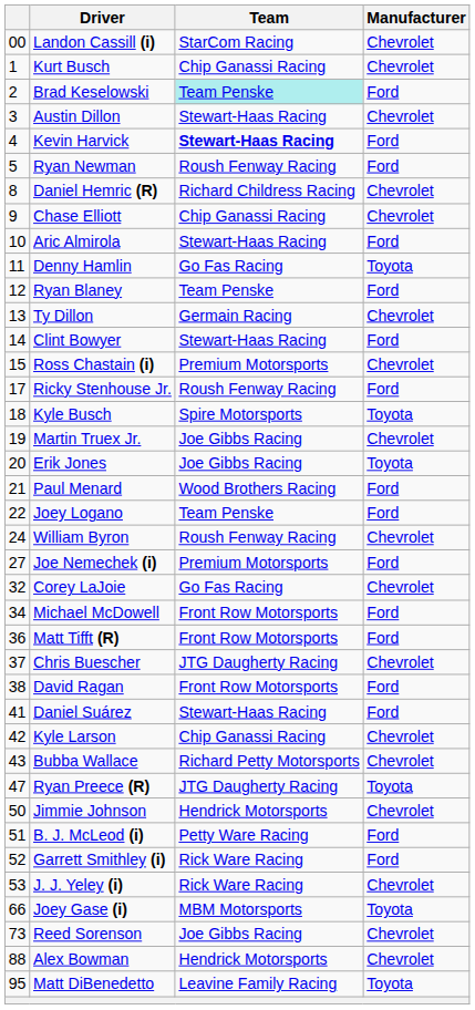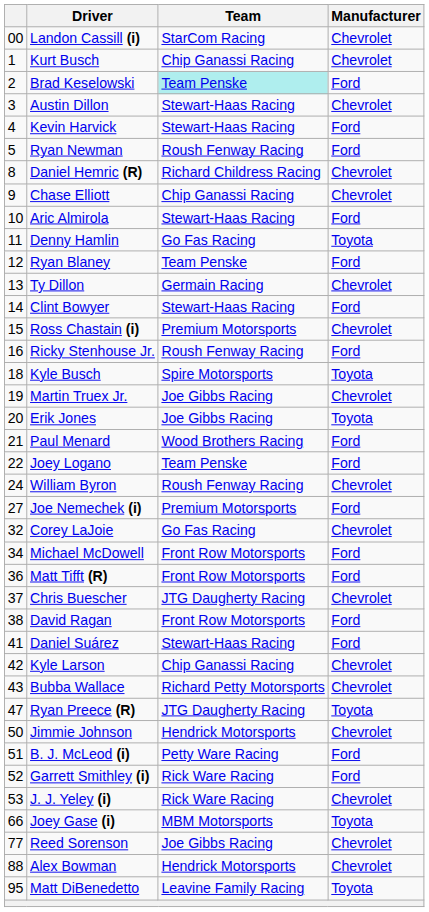 <table class="wikitable" style="font-size:95%">
 <tr>
 <th></th>
 <th>Driver</th>
 <th>Team</th>
 <th>Manufacturer</th>
 </tr>
 <tr>
 <td>00</td>
 <td><a href='#'>Landon Cassill</a> <strong>(i)</strong></td>
 <td><a href='#'>StarCom Racing</a></td>
 <td><a href='#'>Chevrolet</a></td>
 </tr>
 <tr>
 <td>1</td>
 <td><a href='#'>Kurt Busch</a></td>
 <td><a href='#'>Chip Ganassi Racing</a></td>
 <td><a href='#'>Chevrolet</a></td>
 </tr>
 <tr>
 <td>2</td>
 <td><a href='#'>Brad Keselowski</a></td>
 <td style="background: paleturquoise;"><a href='#'>Team Penske</a></td>
 <td><a href='#'>Ford</a></td>
 </tr>
 <tr>
 <td>3</td>
 <td><a href='#'>Austin Dillon</a></td>
 <td><a href='#'>Stewart-Haas Racing</a></td>
 <td><a href='#'>Chevrolet</a></td>
 </tr>
 <tr>
 <td>4</td>
 <td><a href='#'>Kevin Harvick</a></td>
-<td><strong><a href='#'>Stewart-Haas Racing</a></strong></td>
+<td><a href='#'>Stewart-Haas Racing</a></td>
 <td><a href='#'>Ford</a></td>
 </tr>
 <tr>
 <td>5</td>
 <td><a href='#'>Ryan Newman</a></td>
 <td><a href='#'>Roush Fenway Racing</a></td>
 <td><a href='#'>Ford</a></td>
 </tr>
 <tr>
 <td>8</td>
 <td><a href='#'>Daniel Hemric</a> <strong>(R)</strong></td>
 <td><a href='#'>Richard Childress Racing</a></td>
 <td><a href='#'>Chevrolet</a></td>
 </tr>
 <tr>
 <td>9</td>
 <td><a href='#'>Chase Elliott</a></td>
 <td><a href='#'>Chip Ganassi Racing</a></td>
 <td><a href='#'>Chevrolet</a></td>
 </tr>
 <tr>
 <td>10</td>
 <td><a href='#'>Aric Almirola</a></td>
 <td><a href='#'>Stewart-Haas Racing</a></td>
 <td><a href='#'>Ford</a></td>
 </tr>
 <tr>
 <td>11</td>
 <td><a href='#'>Denny Hamlin</a></td>
 <td><a href='#'>Go Fas Racing</a></td>
 <td><a href='#'>Toyota</a></td>
 </tr>
 <tr>
 <td>12</td>
 <td><a href='#'>Ryan Blaney</a></td>
 <td><a href='#'>Team Penske</a></td>
 <td><a href='#'>Ford</a></td>
 </tr>
 <tr>
 <td>13</td>
 <td><a href='#'>Ty Dillon</a></td>
 <td><a href='#'>Germain Racing</a></td>
 <td><a href='#'>Chevrolet</a></td>
 </tr>
 <tr>
 <td>14</td>
 <td><a href='#'>Clint Bowyer</a></td>
 <td><a href='#'>Stewart-Haas Racing</a></td>
 <td><a href='#'>Ford</a></td>
 </tr>
 <tr>
 <td>15</td>
 <td><a href='#'>Ross Chastain</a> <strong>(i)</strong></td>
 <td><a href='#'>Premium Motorsports</a></td>
 <td><a href='#'>Chevrolet</a></td>
 </tr>
 <tr>
-<td>17</td>
+<td>16</td>
 <td><a href='#'>Ricky Stenhouse Jr.</a></td>
 <td><a href='#'>Roush Fenway Racing</a></td>
 <td><a href='#'>Ford</a></td>
 </tr>
 <tr>
 <td>18</td>
 <td><a href='#'>Kyle Busch</a></td>
 <td><a href='#'>Spire Motorsports</a></td>
 <td><a href='#'>Toyota</a></td>
 </tr>
 <tr>
 <td>19</td>
 <td><a href='#'>Martin Truex Jr.</a></td>
 <td><a href='#'>Joe Gibbs Racing</a></td>
 <td><a href='#'>Chevrolet</a></td>
 </tr>
 <tr>
 <td>20</td>
 <td><a href='#'>Erik Jones</a></td>
 <td><a href='#'>Joe Gibbs Racing</a></td>
 <td><a href='#'>Toyota</a></td>
 </tr>
 <tr>
 <td>21</td>
 <td><a href='#'>Paul Menard</a></td>
 <td><a href='#'>Wood Brothers Racing</a></td>
 <td><a href='#'>Ford</a></td>
 </tr>
 <tr>
 <td>22</td>
 <td><a href='#'>Joey Logano</a></td>
 <td><a href='#'>Team Penske</a></td>
 <td><a href='#'>Ford</a></td>
 </tr>
 <tr>
 <td>24</td>
 <td><a href='#'>William Byron</a></td>
 <td><a href='#'>Roush Fenway Racing</a></td>
 <td><a href='#'>Chevrolet</a></td>
 </tr>
 <tr>
 <td>27</td>
 <td><a href='#'>Joe Nemechek</a> <strong>(i)</strong></td>
 <td><a href='#'>Premium Motorsports</a></td>
 <td><a href='#'>Ford</a></td>
 </tr>
 <tr>
 <td>32</td>
 <td><a href='#'>Corey LaJoie</a></td>
 <td><a href='#'>Go Fas Racing</a></td>
 <td><a href='#'>Chevrolet</a></td>
 </tr>
 <tr>
 <td>34</td>
 <td><a href='#'>Michael McDowell</a></td>
 <td><a href='#'>Front Row Motorsports</a></td>
 <td><a href='#'>Ford</a></td>
 </tr>
 <tr>
 <td>36</td>
 <td><a href='#'>Matt Tifft</a> <strong>(R)</strong></td>
 <td><a href='#'>Front Row Motorsports</a></td>
 <td><a href='#'>Ford</a></td>
 </tr>
 <tr>
 <td>37</td>
 <td><a href='#'>Chris Buescher</a></td>
 <td><a href='#'>JTG Daugherty Racing</a></td>
 <td><a href='#'>Chevrolet</a></td>
 </tr>
 <tr>
 <td>38</td>
 <td><a href='#'>David Ragan</a></td>
 <td><a href='#'>Front Row Motorsports</a></td>
 <td><a href='#'>Ford</a></td>
 </tr>
 <tr>
 <td>41</td>
 <td><a href='#'>Daniel Suárez</a></td>
 <td><a href='#'>Stewart-Haas Racing</a></td>
 <td><a href='#'>Ford</a></td>
 </tr>
 <tr>
 <td>42</td>
 <td><a href='#'>Kyle Larson</a></td>
 <td><a href='#'>Chip Ganassi Racing</a></td>
 <td><a href='#'>Chevrolet</a></td>
 </tr>
 <tr>
 <td>43</td>
 <td><a href='#'>Bubba Wallace</a></td>
 <td><a href='#'>Richard Petty Motorsports</a></td>
 <td><a href='#'>Chevrolet</a></td>
 </tr>
 <tr>
 <td>47</td>
 <td><a href='#'>Ryan Preece</a> <strong>(R)</strong></td>
 <td><a href='#'>JTG Daugherty Racing</a></td>
 <td><a href='#'>Toyota</a></td>
 </tr>
 <tr>
 <td>50</td>
 <td><a href='#'>Jimmie Johnson</a></td>
 <td><a href='#'>Hendrick Motorsports</a></td>
 <td><a href='#'>Chevrolet</a></td>
 </tr>
 <tr>
 <td>51</td>
 <td><a href='#'>B. J. McLeod</a> <strong>(i)</strong></td>
 <td><a href='#'>Petty Ware Racing</a></td>
 <td><a href='#'>Ford</a></td>
 </tr>
 <tr>
 <td>52</td>
 <td><a href='#'>Garrett Smithley</a> <strong>(i)</strong></td>
 <td><a href='#'>Rick Ware Racing</a></td>
 <td><a href='#'>Ford</a></td>
 </tr>
 <tr>
 <td>53</td>
 <td><a href='#'>J. J. Yeley</a> <strong>(i)</strong></td>
 <td><a href='#'>Rick Ware Racing</a></td>
 <td><a href='#'>Chevrolet</a></td>
 </tr>
 <tr>
 <td>66</td>
 <td><a href='#'>Joey Gase</a> <strong>(i)</strong></td>
 <td><a href='#'>MBM Motorsports</a></td>
 <td><a href='#'>Toyota</a></td>
 </tr>
 <tr>
-<td>73</td>
+<td>77</td>
 <td><a href='#'>Reed Sorenson</a></td>
 <td><a href='#'>Joe Gibbs Racing</a></td>
 <td><a href='#'>Chevrolet</a></td>
 </tr>
 <tr>
 <td>88</td>
 <td><a href='#'>Alex Bowman</a></td>
 <td><a href='#'>Hendrick Motorsports</a></td>
 <td><a href='#'>Chevrolet</a></td>
 </tr>
 <tr>
 <td>95</td>
 <td><a href='#'>Matt DiBenedetto</a></td>
 <td><a href='#'>Leavine Family Racing</a></td>
 <td><a href='#'>Toyota</a></td>
 </tr>
 <tr>
 <th colspan="4"></th>
 </tr>
 </table>
